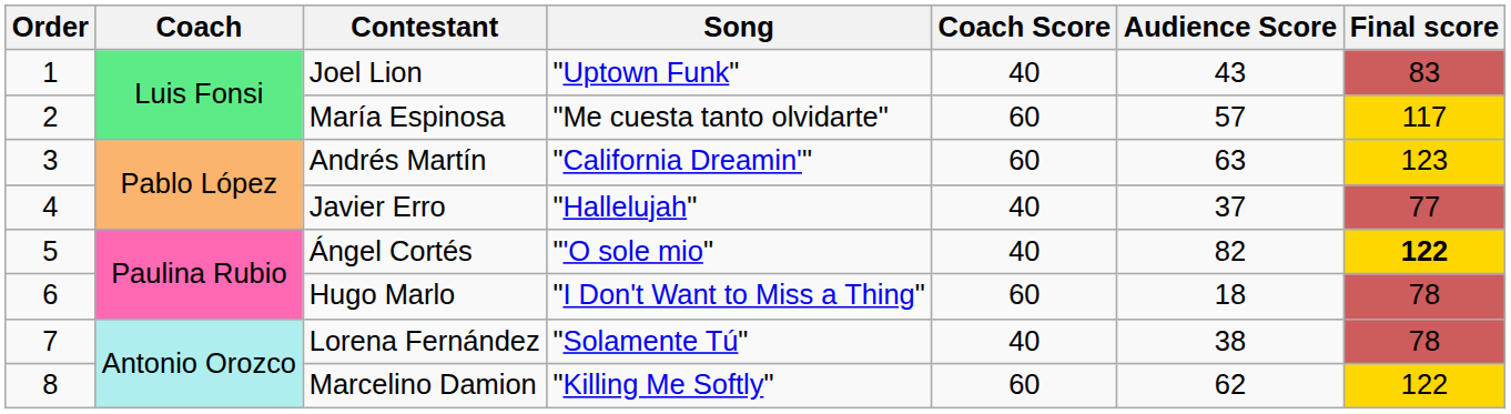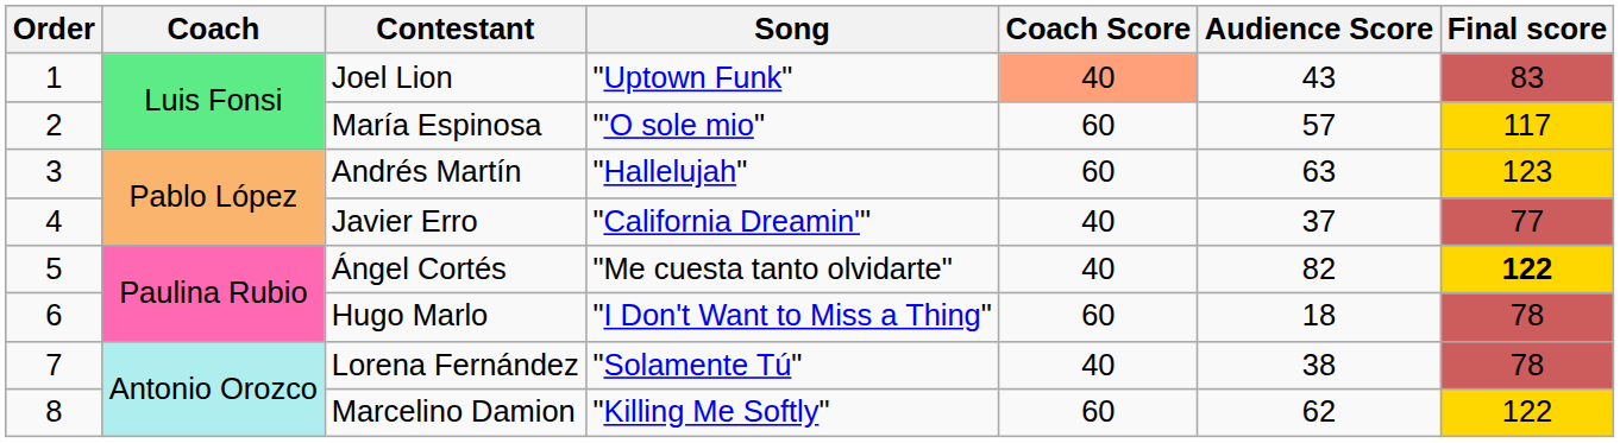 <table class=wikitable>
 <tr>
 <th>Order</th>
 <th>Coach</th>
 <th>Contestant</th>
 <th>Song</th>
 <th>Coach Score</th>
 <th>Audience Score</th>
 <th>Final score</th>
 </tr>
 <tr>
 <td align=center>1</td>
 <td rowspan=2 bgcolor=#5deb87 align=center>Luis Fonsi</td>
 <td>Joel Lion</td>
 <td>"<a href='#'>Uptown Funk</a>"</td>
-<td align=center>40</td>
+<td align=center style="background: lightsalmon;">40</td>
 <td align=center>43</td>
 <td bgcolor=IndianRed align=center>83</td>
 </tr>
 <tr>
 <td align=center>2</td>
 <td>María Espinosa</td>
-<td>"Me cuesta tanto olvidarte"</td>
+<td>"<a href='#'>'O sole mio</a>"</td>
 <td align=center>60</td>
 <td align=center>57</td>
 <td bgcolor=Gold align=center>117</td>
 </tr>
 <tr>
 <td align=center>3</td>
 <td rowspan=2 align=center bgcolor=#fbb46e>Pablo López</td>
 <td>Andrés Martín</td>
-<td>"<a href='#'>California Dreamin'</a>"</td>
+<td>"<a href='#'>Hallelujah</a>"</td>
 <td align=center>60</td>
 <td align=center>63</td>
 <td bgcolor=Gold align=center>123</td>
 </tr>
 <tr>
 <td align=center>4</td>
 <td>Javier Erro</td>
-<td>"<a href='#'>Hallelujah</a>"</td>
+<td>"<a href='#'>California Dreamin'</a>"</td>
 <td align=center>40</td>
 <td align=center>37</td>
 <td bgcolor=IndianRed align=center>77</td>
 </tr>
 <tr>
 <td align=center>5</td>
 <td rowspan=2 bgcolor=#ff69b4 align=center>Paulina Rubio</td>
 <td>Ángel Cortés</td>
-<td>"<a href='#'>'O sole mio</a>"</td>
+<td>"Me cuesta tanto olvidarte"</td>
 <td align=center>40</td>
 <td align=center>82</td>
 <td bgcolor=Gold align=center><strong>122</strong></td>
 </tr>
 <tr>
 <td align=center>6</td>
 <td>Hugo Marlo</td>
 <td>"<a href='#'>I Don't Want to Miss a Thing</a>"</td>
 <td align=center>60</td>
 <td align=center>18</td>
 <td bgcolor=IndianRed align=center>78</td>
 </tr>
 <tr>
 <td align=center>7</td>
 <td rowspan=2 bgcolor=#afeeee align=center>Antonio Orozco</td>
 <td>Lorena Fernández</td>
 <td>"<a href='#'>Solamente Tú</a>"</td>
 <td align=center>40</td>
 <td align=center>38</td>
 <td bgcolor=IndianRed align=center>78</td>
 </tr>
 <tr>
 <td align=center>8</td>
 <td>Marcelino Damion</td>
 <td>"<a href='#'>Killing Me Softly</a>"</td>
 <td align=center>60</td>
 <td align=center>62</td>
 <td bgcolor=Gold align=center>122</td>
 </tr>
 </table>
